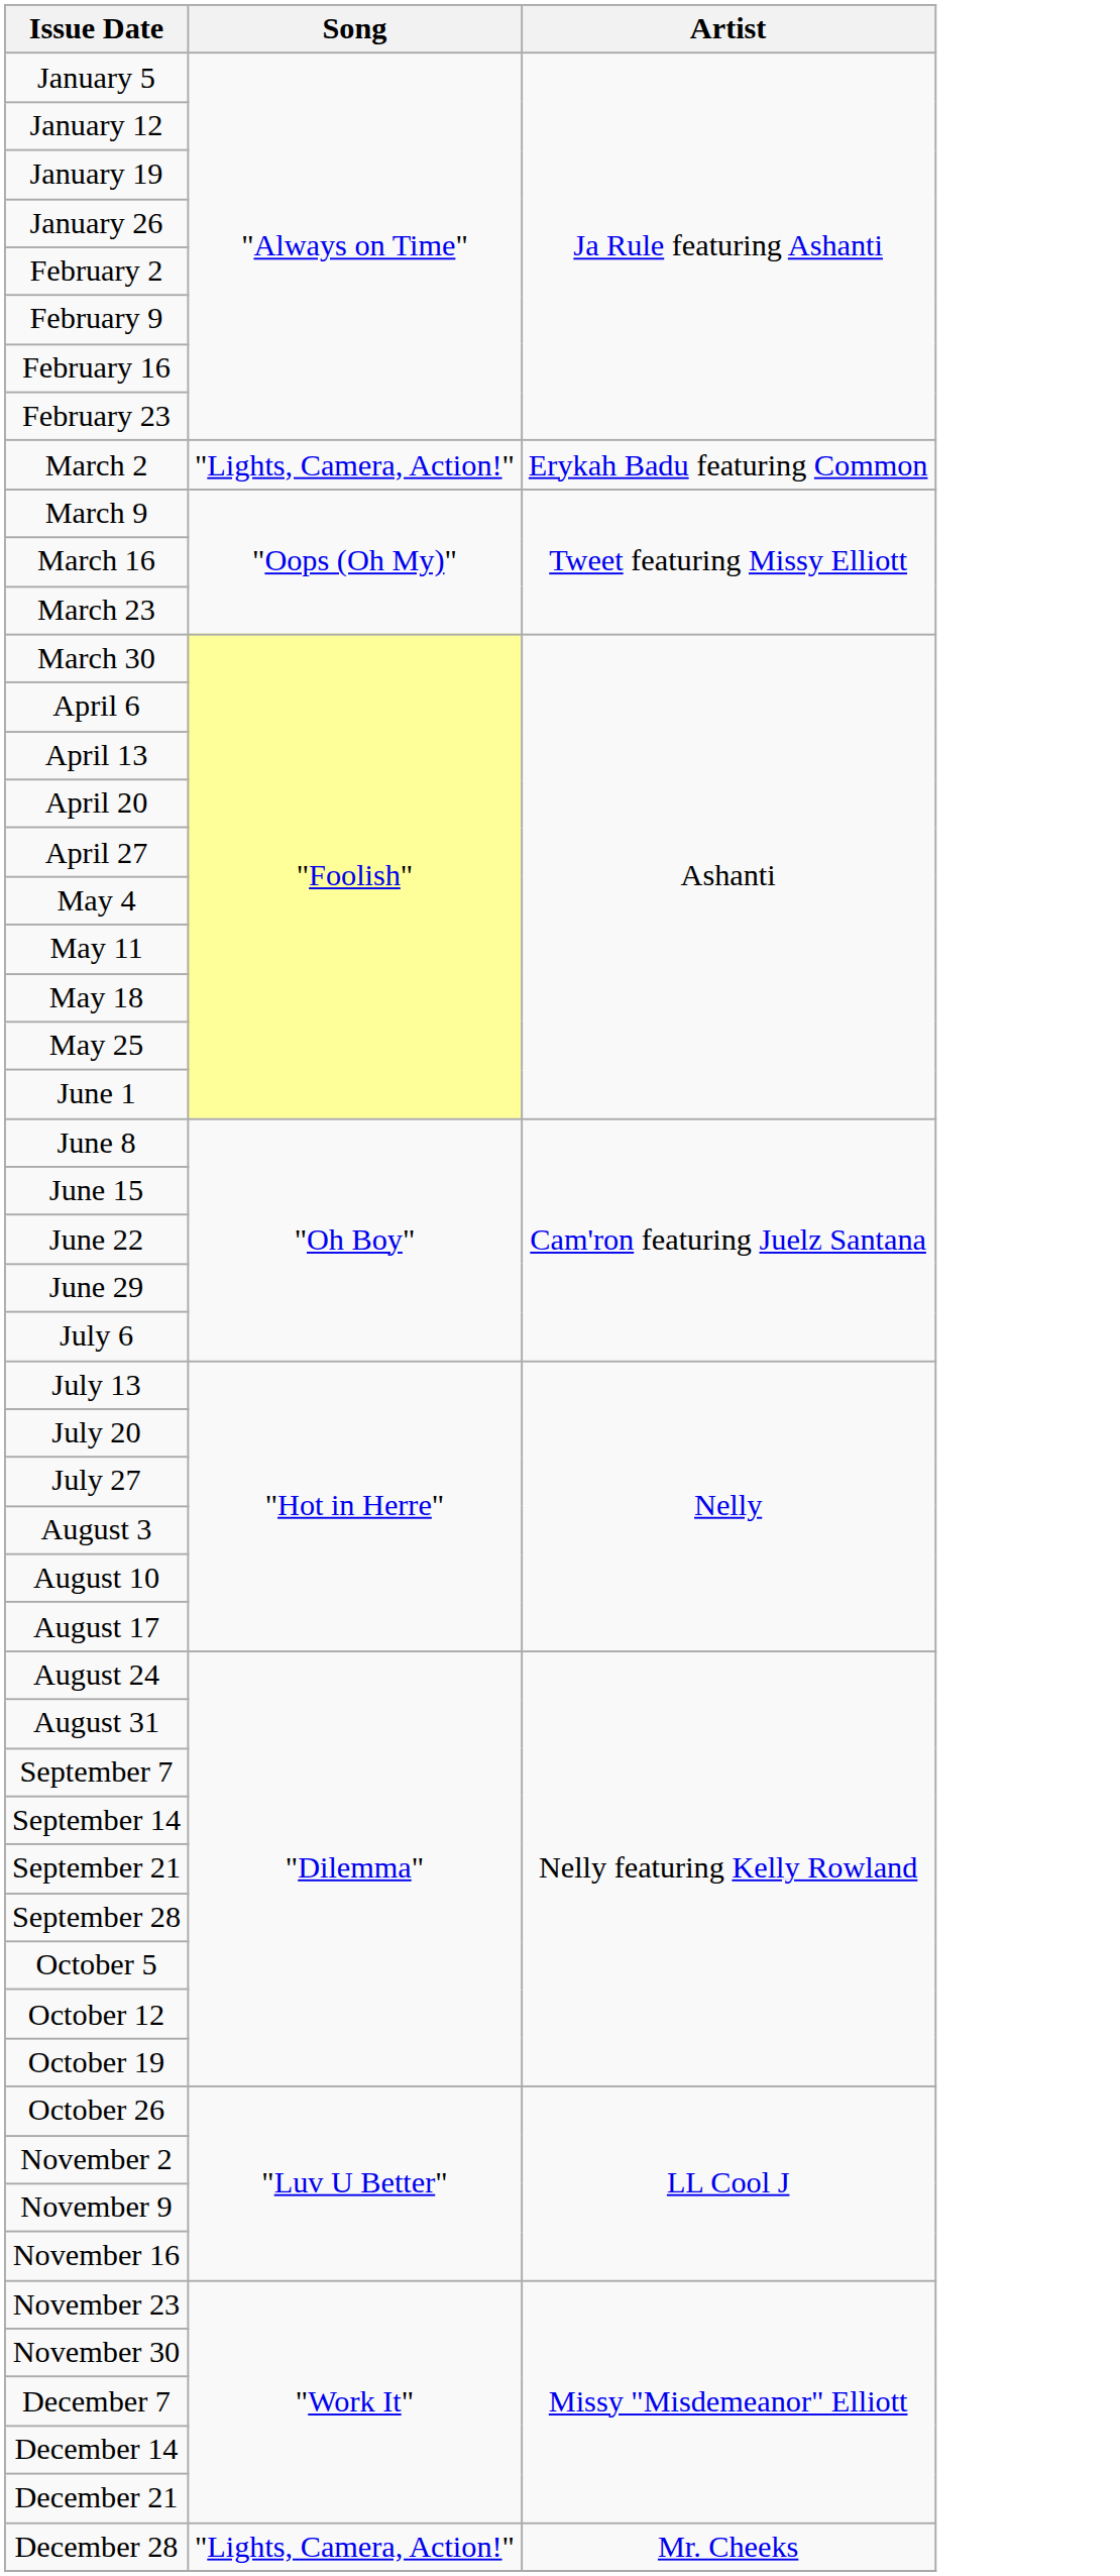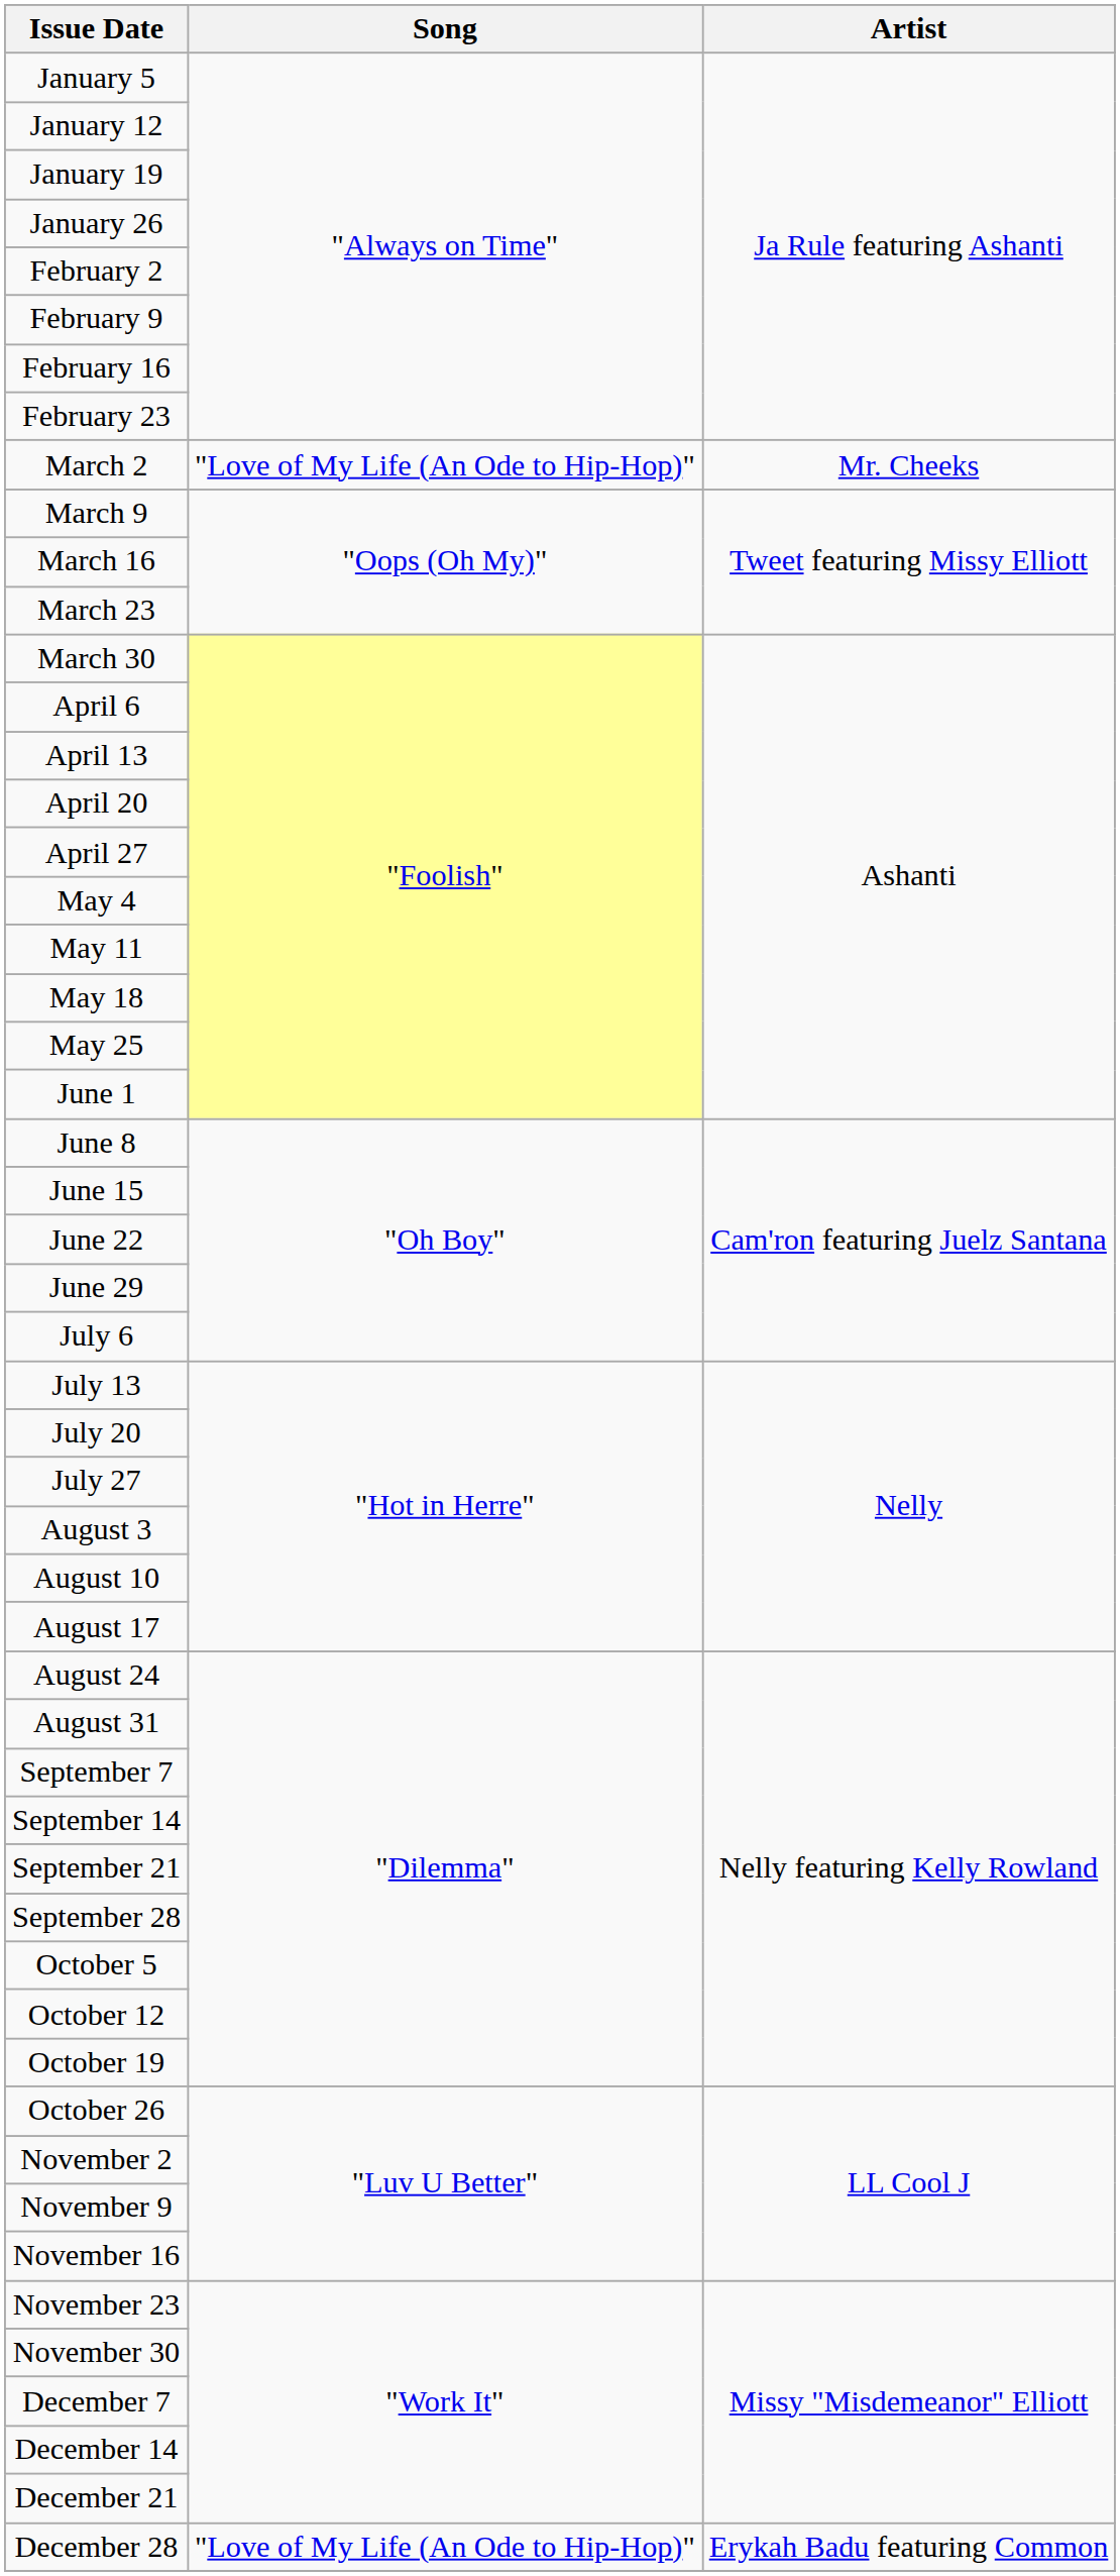 <table class="wikitable plainrowheaders" style="text-align: center">
 <tr>
 <th>Issue Date</th>
 <th>Song</th>
 <th>Artist</th>
 </tr>
 <tr>
 <td>January 5</td>
 <td rowspan="8">"<a href='#'>Always on Time</a>"</td>
 <td rowspan="8"><a href='#'>Ja Rule</a> featuring <a href='#'>Ashanti</a></td>
 </tr>
 <tr>
 <td>January 12</td>
 </tr>
 <tr>
 <td>January 19</td>
 </tr>
 <tr>
 <td>January 26</td>
 </tr>
 <tr>
 <td>February 2</td>
 </tr>
 <tr>
 <td>February 9</td>
 </tr>
 <tr>
 <td>February 16</td>
 </tr>
 <tr>
 <td>February 23</td>
 </tr>
 <tr>
 <td>March 2</td>
-<td>"<a href='#'>Lights, Camera, Action!</a>"</td>
-<td><a href='#'>Erykah Badu</a> featuring <a href='#'>Common</a></td>
+<td>"<a href='#'>Love of My Life (An Ode to Hip-Hop)</a>"</td>
+<td><a href='#'>Mr. Cheeks</a></td>
 </tr>
 <tr>
 <td>March 9</td>
 <td rowspan="3">"<a href='#'>Oops (Oh My)</a>"</td>
 <td rowspan="3"><a href='#'>Tweet</a> featuring <a href='#'>Missy Elliott</a></td>
 </tr>
 <tr>
 <td>March 16</td>
 </tr>
 <tr>
 <td>March 23</td>
 </tr>
 <tr>
 <td>March 30</td>
 <td bgcolor=#FFFF99 rowspan="10">"<a href='#'>Foolish</a>" </td>
 <td rowspan="10">Ashanti</td>
 </tr>
 <tr>
 <td>April 6</td>
 </tr>
 <tr>
 <td>April 13</td>
 </tr>
 <tr>
 <td>April 20</td>
 </tr>
 <tr>
 <td>April 27</td>
 </tr>
 <tr>
 <td>May 4</td>
 </tr>
 <tr>
 <td>May 11</td>
 </tr>
 <tr>
 <td>May 18</td>
 </tr>
 <tr>
 <td>May 25</td>
 </tr>
 <tr>
 <td>June 1</td>
 </tr>
 <tr>
 <td>June 8</td>
 <td rowspan="5">"<a href='#'>Oh Boy</a>"</td>
 <td rowspan="5"><a href='#'>Cam'ron</a> featuring <a href='#'>Juelz Santana</a></td>
 </tr>
 <tr>
 <td>June 15</td>
 </tr>
 <tr>
 <td>June 22</td>
 </tr>
 <tr>
 <td>June 29</td>
 </tr>
 <tr>
 <td>July 6</td>
 </tr>
 <tr>
 <td>July 13</td>
 <td rowspan="6">"<a href='#'>Hot in Herre</a>"</td>
 <td rowspan="6"><a href='#'>Nelly</a></td>
 </tr>
 <tr>
 <td>July 20</td>
 </tr>
 <tr>
 <td>July 27</td>
 </tr>
 <tr>
 <td>August 3</td>
 </tr>
 <tr>
 <td>August 10</td>
 </tr>
 <tr>
 <td>August 17</td>
 </tr>
 <tr>
 <td>August 24</td>
 <td rowspan="9">"<a href='#'>Dilemma</a>"</td>
 <td rowspan="9">Nelly featuring <a href='#'>Kelly Rowland</a></td>
 </tr>
 <tr>
 <td>August 31</td>
 </tr>
 <tr>
 <td>September 7</td>
 </tr>
 <tr>
 <td>September 14</td>
 </tr>
 <tr>
 <td>September 21</td>
 </tr>
 <tr>
 <td>September 28</td>
 </tr>
 <tr>
 <td>October 5</td>
 </tr>
 <tr>
 <td>October 12</td>
 </tr>
 <tr>
 <td>October 19</td>
 </tr>
 <tr>
 <td>October 26</td>
 <td rowspan="4">"<a href='#'>Luv U Better</a>"</td>
 <td rowspan="4"><a href='#'>LL Cool J</a></td>
 </tr>
 <tr>
 <td>November 2</td>
 </tr>
 <tr>
 <td>November 9</td>
 </tr>
 <tr>
 <td>November 16</td>
 </tr>
 <tr>
 <td>November 23</td>
 <td rowspan="5">"<a href='#'>Work It</a>"</td>
 <td rowspan="5"><a href='#'>Missy "Misdemeanor" Elliott</a></td>
 </tr>
 <tr>
 <td>November 30</td>
 </tr>
 <tr>
 <td>December 7</td>
 </tr>
 <tr>
 <td>December 14</td>
 </tr>
 <tr>
 <td>December 21</td>
 </tr>
 <tr>
 <td>December 28</td>
-<td>"<a href='#'>Lights, Camera, Action!</a>"</td>
-<td><a href='#'>Mr. Cheeks</a></td>
+<td>"<a href='#'>Love of My Life (An Ode to Hip-Hop)</a>"</td>
+<td><a href='#'>Erykah Badu</a> featuring <a href='#'>Common</a></td>
 </tr>
 <tr>
 </tr>
 </table>
